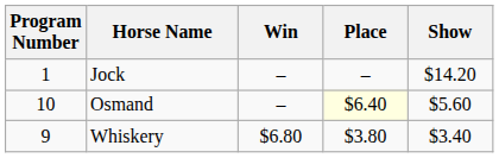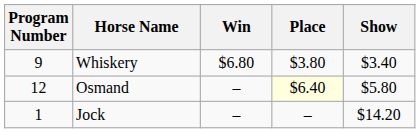 <table class="wikitable sortable" style="font-size:90%">
 <tr>
 <th width="48px">Program<br>Number</th>
 <th width="110px">Horse Name<br></th>
 <th width="58px">Win<br></th>
 <th width="58px">Place<br></th>
 <th width="58px">Show</th>
 </tr>
 <tr>
+<td align=center>9</td>
+<td>Whiskery</td>
+<td align=center>$6.80</td>
+<td align=center>$3.80</td>
+<td align=center>$3.40</td>
+</tr>
+<tr>
+<td align=center>12</td>
+<td>Osmand</td>
+<td align=center>–</td>
+<td align=center style="background: lightyellow;">$6.40</td>
+<td align=center>$5.80</td>
+</tr>
+<tr>
 <td align=center>1</td>
 <td>Jock</td>
 <td align=center>–</td>
 <td align=center>–</td>
 <td align=center>$14.20</td>
 </tr>
-<tr>
-<td align=center>10</td>
-<td>Osmand</td>
-<td align=center>–</td>
-<td align=center style="background: lightyellow;">$6.40</td>
-<td align=center>$5.60</td>
-</tr>
-<tr>
-<td align=center>9</td>
-<td>Whiskery</td>
-<td align=center>$6.80</td>
-<td align=center>$3.80</td>
-<td align=center>$3.40</td>
-</tr>
 </table>
